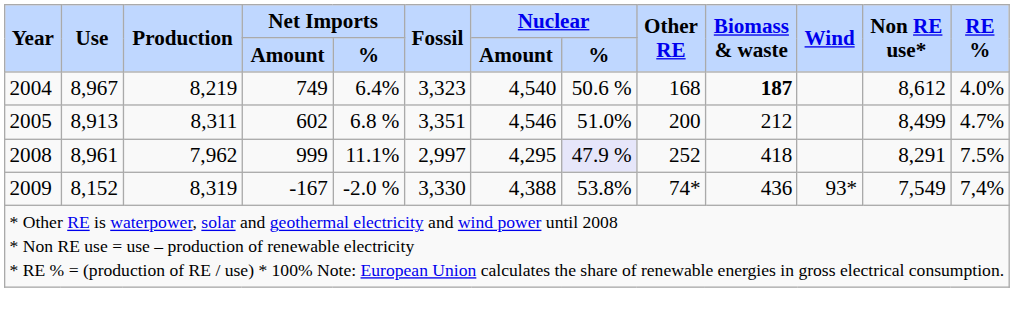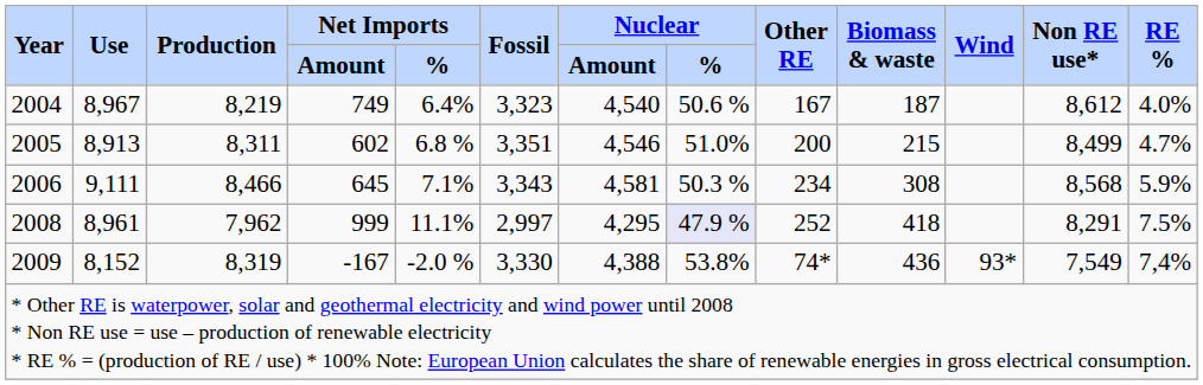 <table class="wikitable">
 <tr>
 <th style="background:#BFD7FF;" rowspan=2>Year</th>
 <th style="background:#BFD7FF;" rowspan=2>Use</th>
 <th style="background:#BFD7FF;" rowspan=2>Production</th>
 <th style="background:#BFD7FF;" colspan=2>Net Imports</th>
 <th style="background:#BFD7FF;" rowspan=2>Fossil</th>
 <th style="background:#BFD7FF;" colspan=2><a href='#'>Nuclear</a></th>
 <th style="background:#BFD7FF;" rowspan=2>Other<br><a href='#'>RE</a></th>
 <th style="background:#BFD7FF;" rowspan=2><a href='#'>Biomass</a><br>& waste</th>
 <th style="background:#BFD7FF;" rowspan=2><a href='#'>Wind</a></th>
 <th style="background:#BFD7FF;" rowspan=2>Non <a href='#'>RE</a><br>use*</th>
 <th style="background:#BFD7FF;" rowspan=2><a href='#'>RE</a><br>%</th>
 </tr>
 <tr ---->
 <th style="background:#BFD7FF;">Amount</th>
 <th style="background:#BFD7FF;">%</th>
 <th style="background:#BFD7FF;">Amount</th>
 <th style="background:#BFD7FF;">%</th>
 </tr>
 <tr ---->
 <td align=left>2004</td>
 <td align="right">8,967</td>
 <td align="right">8,219</td>
 <td align="right">749</td>
 <td align="right">6.4%</td>
 <td align= right>3,323</td>
 <td align="right">4,540</td>
 <td align="right">50.6 %</td>
-<td align="right">168</td>
-<td align="right"><strong>187</strong></td>
+<td align="right">167</td>
+<td align="right">187</td>
 <td align="right"></td>
 <td align="right">8,612</td>
 <td align= right>4.0%</td>
 </tr>
 <tr ---->
 <td align=left>2005</td>
 <td align="right">8,913</td>
 <td align="right">8,311</td>
 <td align="right">602</td>
 <td align="right">6.8 %</td>
 <td align= right>3,351</td>
 <td align="right">4,546</td>
 <td align=right>51.0%</td>
 <td align="right">200</td>
-<td align="right">212</td>
+<td align="right">215</td>
 <td align="right"></td>
 <td align="right">8,499</td>
 <td align= right>4.7%</td>
+</tr>
+<tr ---->
+<td align=left>2006</td>
+<td align="right">9,111</td>
+<td align="right">8,466</td>
+<td align="right">645</td>
+<td align="right">7.1%</td>
+<td align=right>3,343</td>
+<td align=right>4,581</td>
+<td align=right>50.3 %</td>
+<td align=right>234</td>
+<td align=right>308</td>
+<td align="right"></td>
+<td align=right>8,568</td>
+<td align=right>5.9%</td>
 </tr>
 <tr ---->
 <td align=left>2008</td>
 <td align=right>8,961</td>
 <td align=right>7,962</td>
 <td align="right">999</td>
 <td align="right">11.1%</td>
 <td align=right>2,997</td>
 <td align=right>4,295</td>
 <td align=right style="background: lavender;">47.9 %</td>
 <td align=right>252</td>
 <td align=right>418</td>
 <td align="right"></td>
 <td align=right>8,291</td>
 <td align=right>7.5%</td>
 </tr>
 <tr ---->
 <td align=left>2009</td>
 <td align=right>8,152</td>
 <td align=right>8,319</td>
 <td align="right"><span>-167</span></td>
 <td align="right"><span>-2.0 %</span></td>
 <td align=right>3,330</td>
 <td align=right>4,388</td>
 <td align=right>53.8%</td>
 <td align=right>74*</td>
 <td align=right>436</td>
 <td align=right>93*</td>
 <td align=right>7,549</td>
 <td align=right>7,4%</td>
 </tr>
 <tr ---->
 <td colspan="13" align="left"><small>* Other <a href='#'>RE</a> is <a href='#'>waterpower</a>, <a href='#'>solar</a> and <a href='#'>geothermal electricity</a> and <a href='#'>wind power</a> until 2008<br>* Non RE use = use – production of renewable electricity <br> * RE % = (production of RE / use) * 100%  Note: <a href='#'>European Union</a> calculates the share of renewable energies in gross electrical consumption.<br> </small></td>
 </tr>
 </table>
